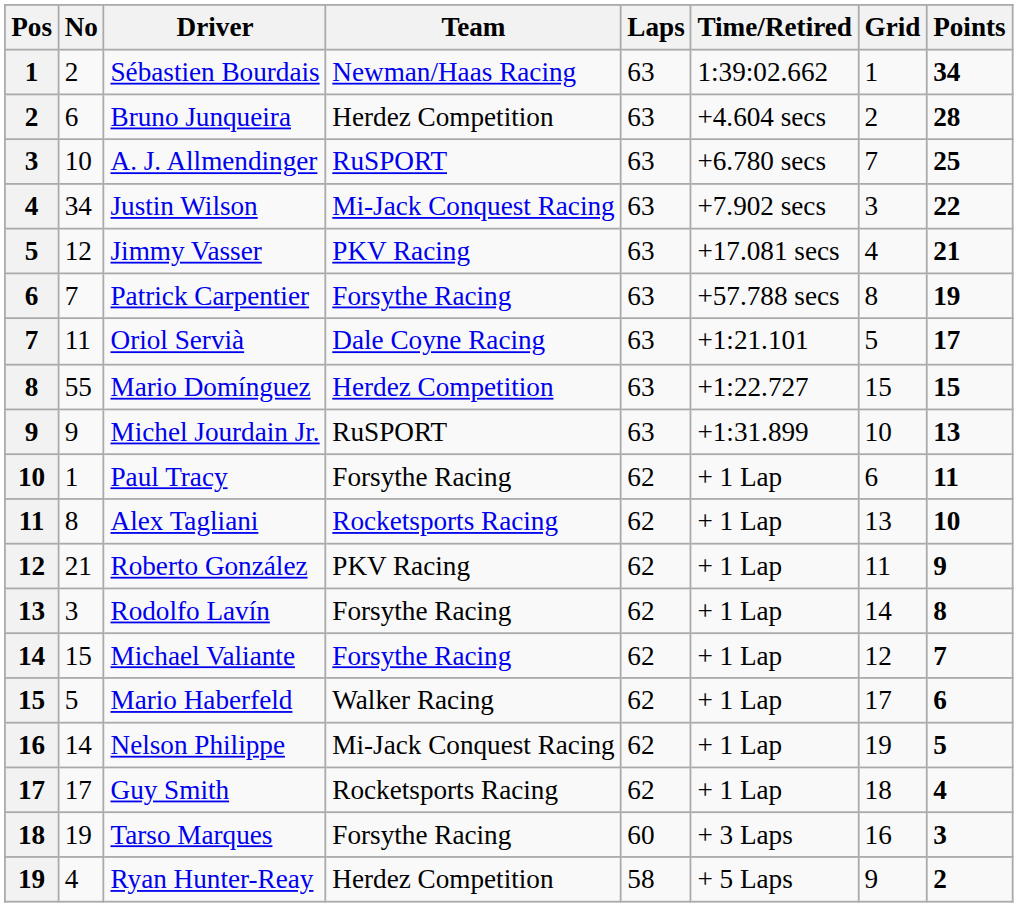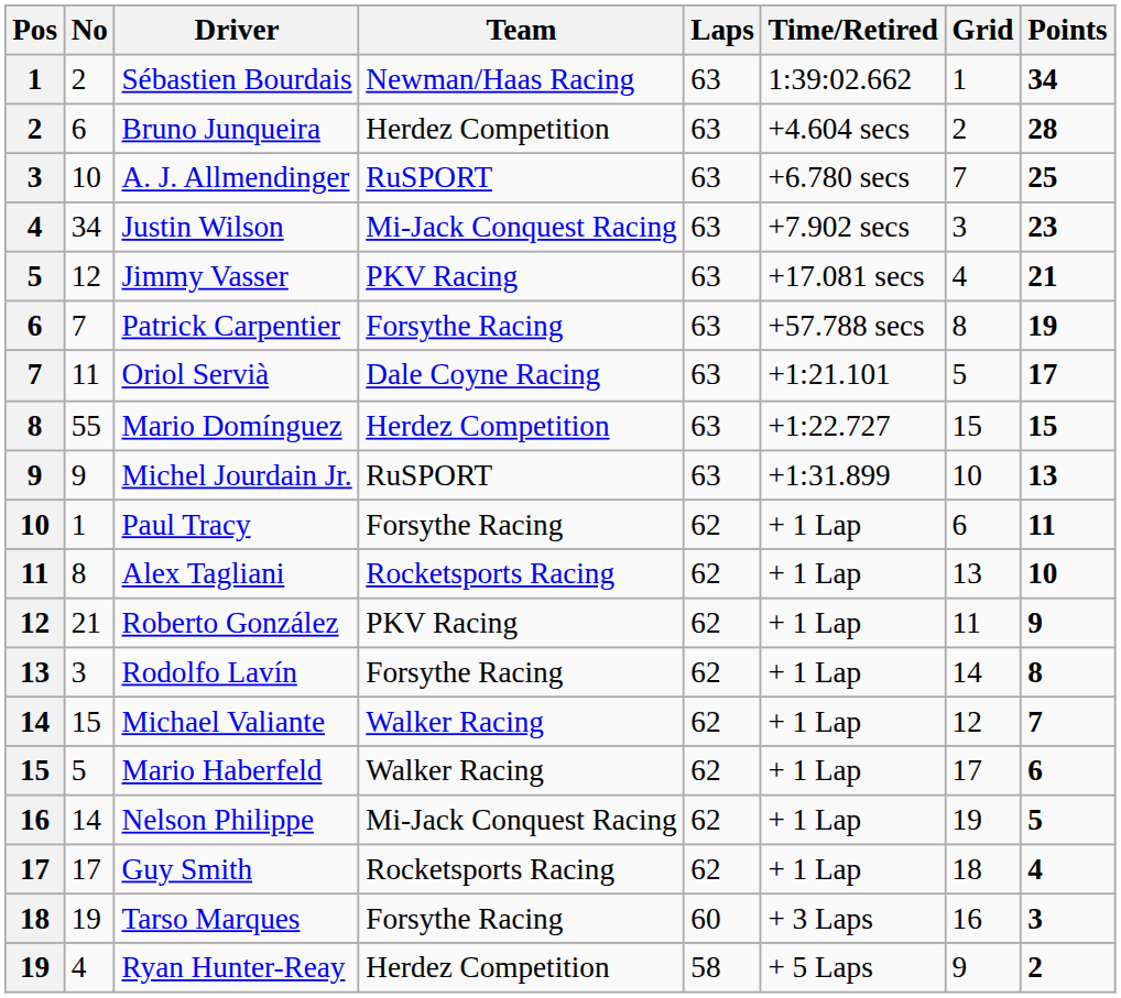 <table class="wikitable" style="font-size:95%;">
 <tr>
 <th>Pos</th>
 <th>No</th>
 <th>Driver</th>
 <th>Team</th>
 <th>Laps</th>
 <th>Time/Retired</th>
 <th>Grid</th>
 <th>Points</th>
 </tr>
 <tr>
 <th>1</th>
 <td>2</td>
 <td> <a href='#'>Sébastien Bourdais</a></td>
 <td><a href='#'>Newman/Haas Racing</a></td>
 <td>63</td>
 <td>1:39:02.662</td>
 <td>1</td>
 <td><strong>34</strong></td>
 </tr>
 <tr>
 <th>2</th>
 <td>6</td>
 <td> <a href='#'>Bruno Junqueira</a></td>
 <td>Herdez Competition</td>
 <td>63</td>
 <td>+4.604 secs</td>
 <td>2</td>
 <td><strong>28</strong></td>
 </tr>
 <tr>
 <th>3</th>
 <td>10</td>
 <td> <a href='#'>A. J. Allmendinger</a></td>
 <td><a href='#'>RuSPORT</a></td>
 <td>63</td>
 <td>+6.780 secs</td>
 <td>7</td>
 <td><strong>25</strong></td>
 </tr>
 <tr>
 <th>4</th>
 <td>34</td>
 <td> <a href='#'>Justin Wilson</a></td>
 <td><a href='#'>Mi-Jack Conquest Racing</a></td>
 <td>63</td>
 <td>+7.902 secs</td>
 <td>3</td>
-<td><strong>22</strong></td>
+<td><strong>23</strong></td>
 </tr>
 <tr>
 <th>5</th>
 <td>12</td>
 <td> <a href='#'>Jimmy Vasser</a></td>
 <td><a href='#'>PKV Racing</a></td>
 <td>63</td>
 <td>+17.081 secs</td>
 <td>4</td>
 <td><strong>21</strong></td>
 </tr>
 <tr>
 <th>6</th>
 <td>7</td>
 <td> <a href='#'>Patrick Carpentier</a></td>
 <td><a href='#'>Forsythe Racing</a></td>
 <td>63</td>
 <td>+57.788 secs</td>
 <td>8</td>
 <td><strong>19</strong></td>
 </tr>
 <tr>
 <th>7</th>
 <td>11</td>
 <td> <a href='#'>Oriol Servià</a></td>
 <td><a href='#'>Dale Coyne Racing</a></td>
 <td>63</td>
 <td>+1:21.101</td>
 <td>5</td>
 <td><strong>17</strong></td>
 </tr>
 <tr>
 <th>8</th>
 <td>55</td>
 <td> <a href='#'>Mario Domínguez</a></td>
 <td><a href='#'>Herdez Competition</a></td>
 <td>63</td>
 <td>+1:22.727</td>
 <td>15</td>
 <td><strong>15</strong></td>
 </tr>
 <tr>
 <th>9</th>
 <td>9</td>
 <td> <a href='#'>Michel Jourdain Jr.</a></td>
 <td>RuSPORT</td>
 <td>63</td>
 <td>+1:31.899</td>
 <td>10</td>
 <td><strong>13</strong></td>
 </tr>
 <tr>
 <th>10</th>
 <td>1</td>
 <td> <a href='#'>Paul Tracy</a></td>
 <td>Forsythe Racing</td>
 <td>62</td>
 <td>+ 1 Lap</td>
 <td>6</td>
 <td><strong>11</strong></td>
 </tr>
 <tr>
 <th>11</th>
 <td>8</td>
 <td> <a href='#'>Alex Tagliani</a></td>
 <td><a href='#'>Rocketsports Racing</a></td>
 <td>62</td>
 <td>+ 1 Lap</td>
 <td>13</td>
 <td><strong>10</strong></td>
 </tr>
 <tr>
 <th>12</th>
 <td>21</td>
 <td> <a href='#'>Roberto González</a></td>
 <td>PKV Racing</td>
 <td>62</td>
 <td>+ 1 Lap</td>
 <td>11</td>
 <td><strong>9</strong></td>
 </tr>
 <tr>
 <th>13</th>
 <td>3</td>
 <td> <a href='#'>Rodolfo Lavín</a></td>
 <td>Forsythe Racing</td>
 <td>62</td>
 <td>+ 1 Lap</td>
 <td>14</td>
 <td><strong>8</strong></td>
 </tr>
 <tr>
 <th>14</th>
 <td>15</td>
 <td> <a href='#'>Michael Valiante</a></td>
-<td><a href='#'>Forsythe Racing</a></td>
+<td><a href='#'>Walker Racing</a></td>
 <td>62</td>
 <td>+ 1 Lap</td>
 <td>12</td>
 <td><strong>7</strong></td>
 </tr>
 <tr>
 <th>15</th>
 <td>5</td>
 <td> <a href='#'>Mario Haberfeld</a></td>
 <td>Walker Racing</td>
 <td>62</td>
 <td>+ 1 Lap</td>
 <td>17</td>
 <td><strong>6</strong></td>
 </tr>
 <tr>
 <th>16</th>
 <td>14</td>
 <td> <a href='#'>Nelson Philippe</a></td>
 <td>Mi-Jack Conquest Racing</td>
 <td>62</td>
 <td>+ 1 Lap</td>
 <td>19</td>
 <td><strong>5</strong></td>
 </tr>
 <tr>
 <th>17</th>
 <td>17</td>
 <td> <a href='#'>Guy Smith</a></td>
 <td>Rocketsports Racing</td>
 <td>62</td>
 <td>+ 1 Lap</td>
 <td>18</td>
 <td><strong>4</strong></td>
 </tr>
 <tr>
 <th>18</th>
 <td>19</td>
 <td> <a href='#'>Tarso Marques</a></td>
 <td>Forsythe Racing</td>
 <td>60</td>
 <td>+ 3 Laps</td>
 <td>16</td>
 <td><strong>3</strong></td>
 </tr>
 <tr>
 <th>19</th>
 <td>4</td>
 <td> <a href='#'>Ryan Hunter-Reay</a></td>
 <td>Herdez Competition</td>
 <td>58</td>
 <td>+ 5 Laps</td>
 <td>9</td>
 <td><strong>2</strong></td>
 </tr>
 </table>
